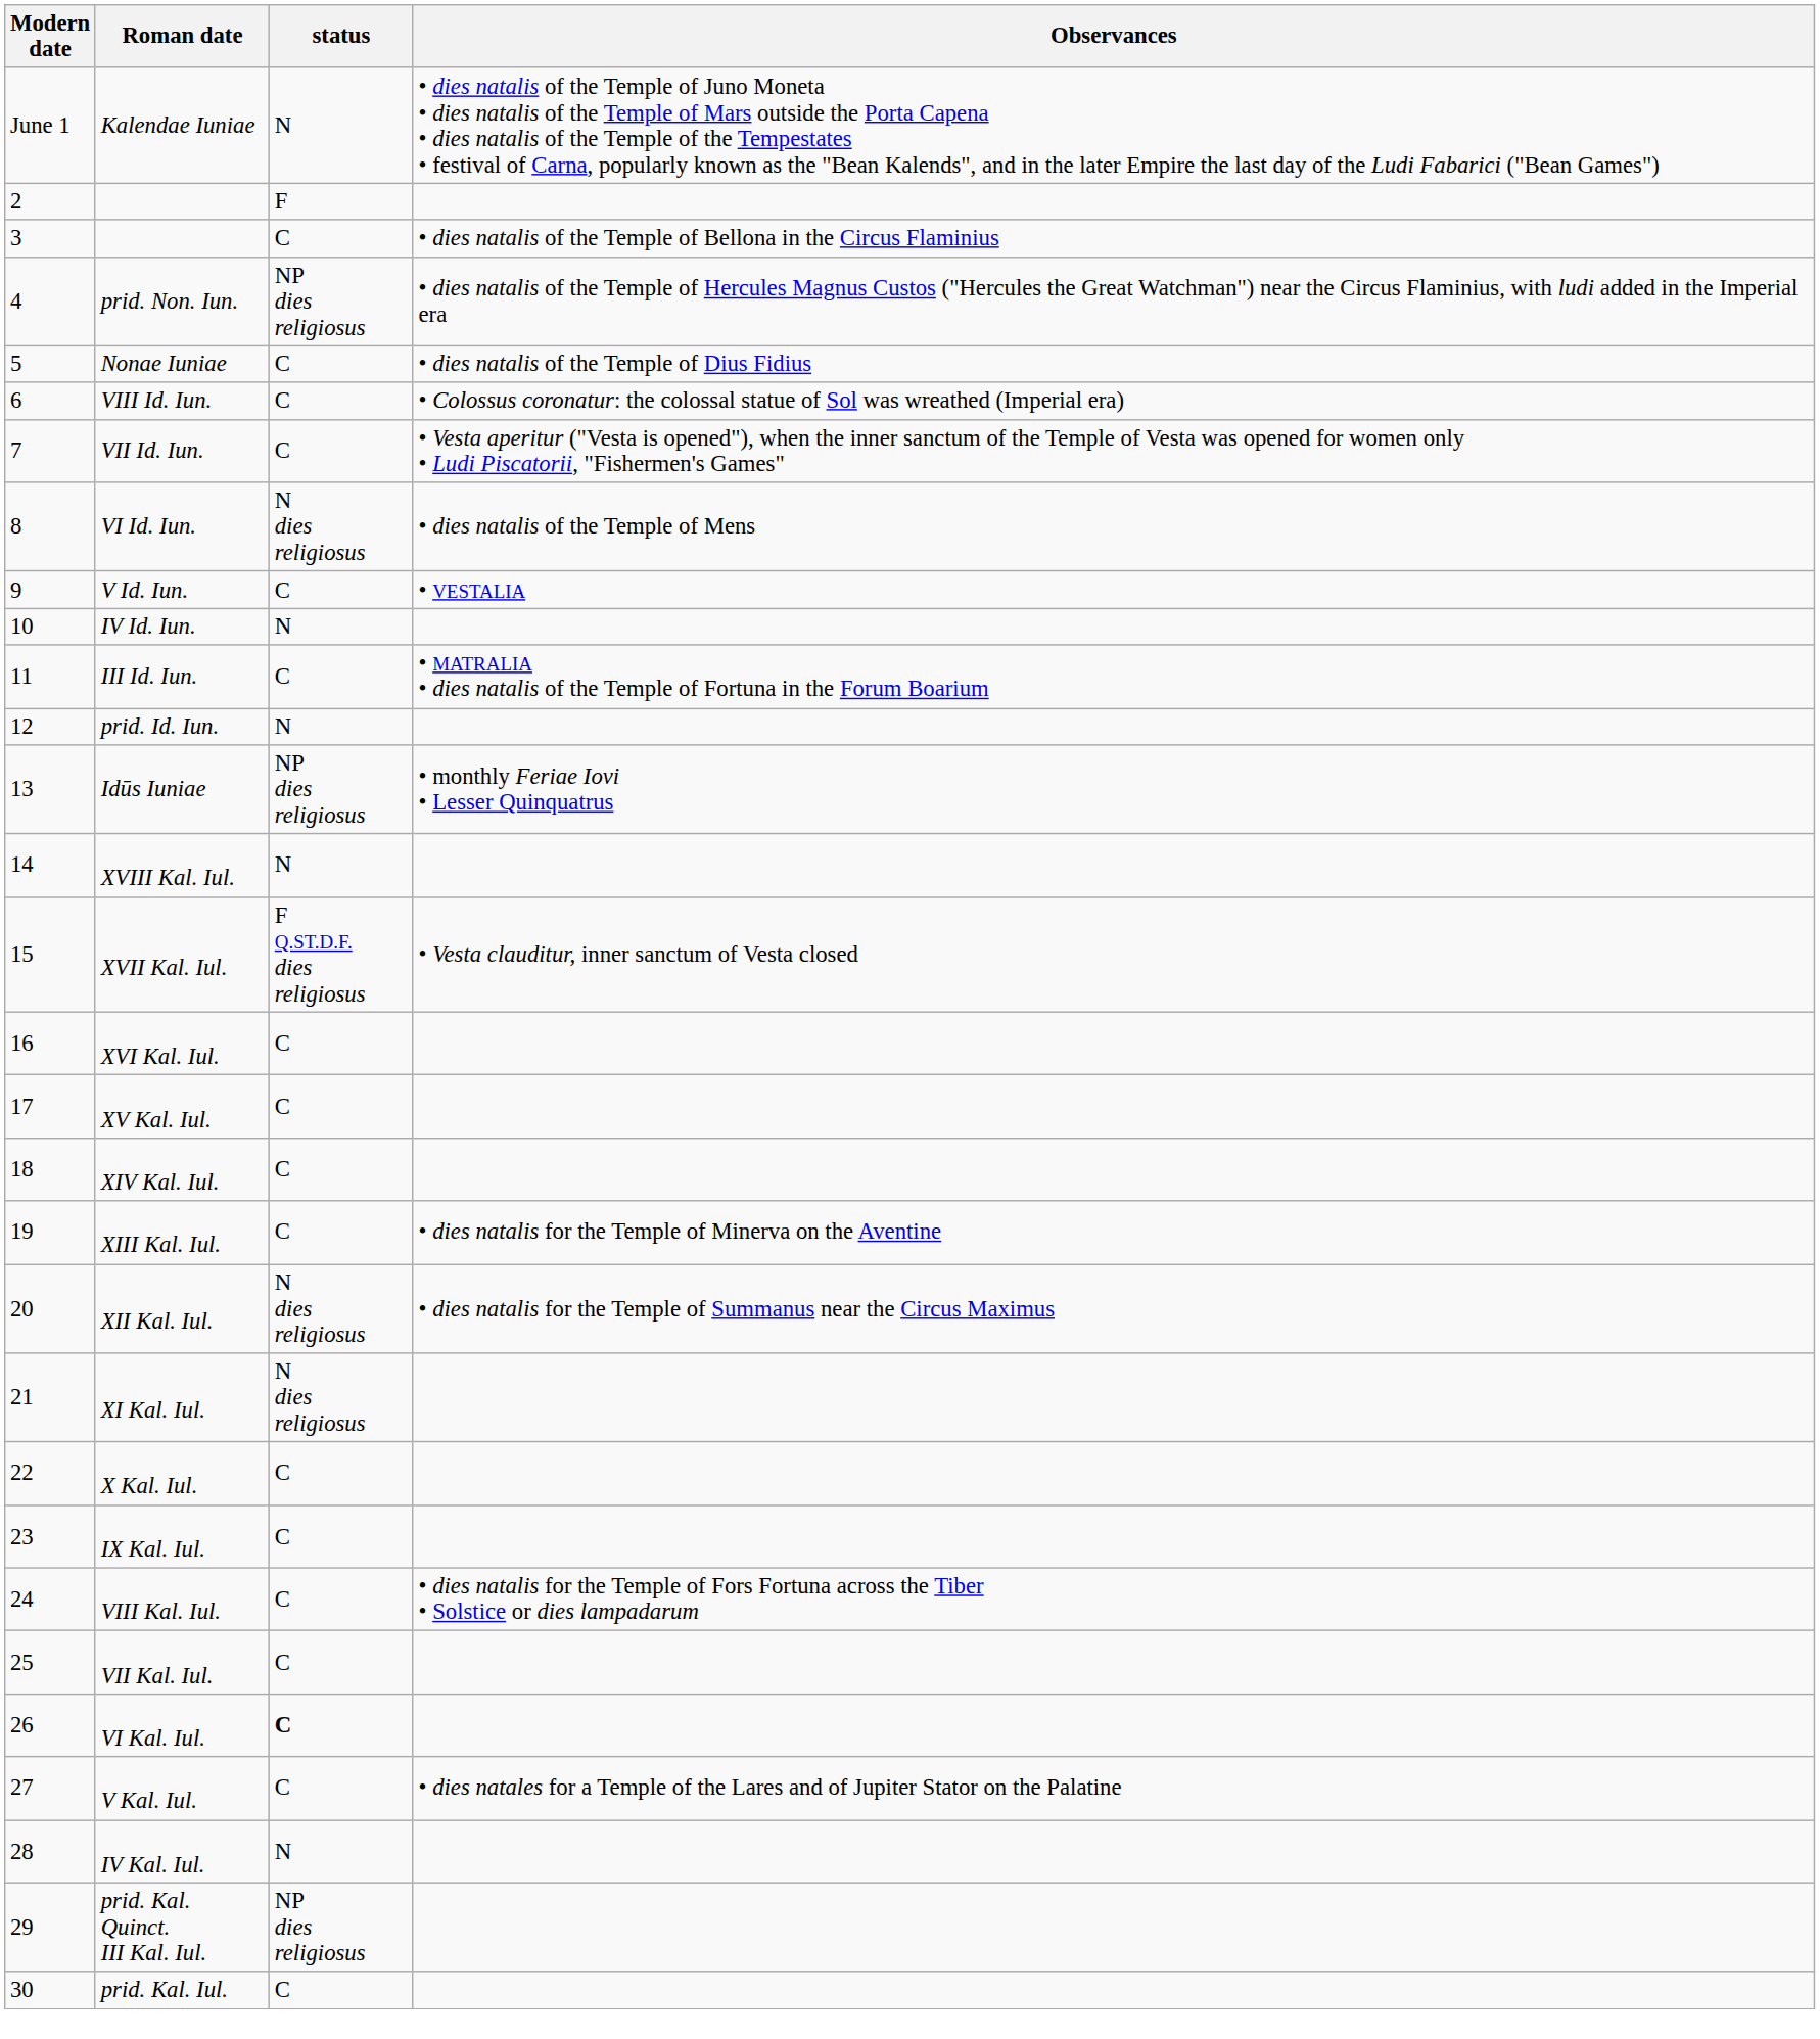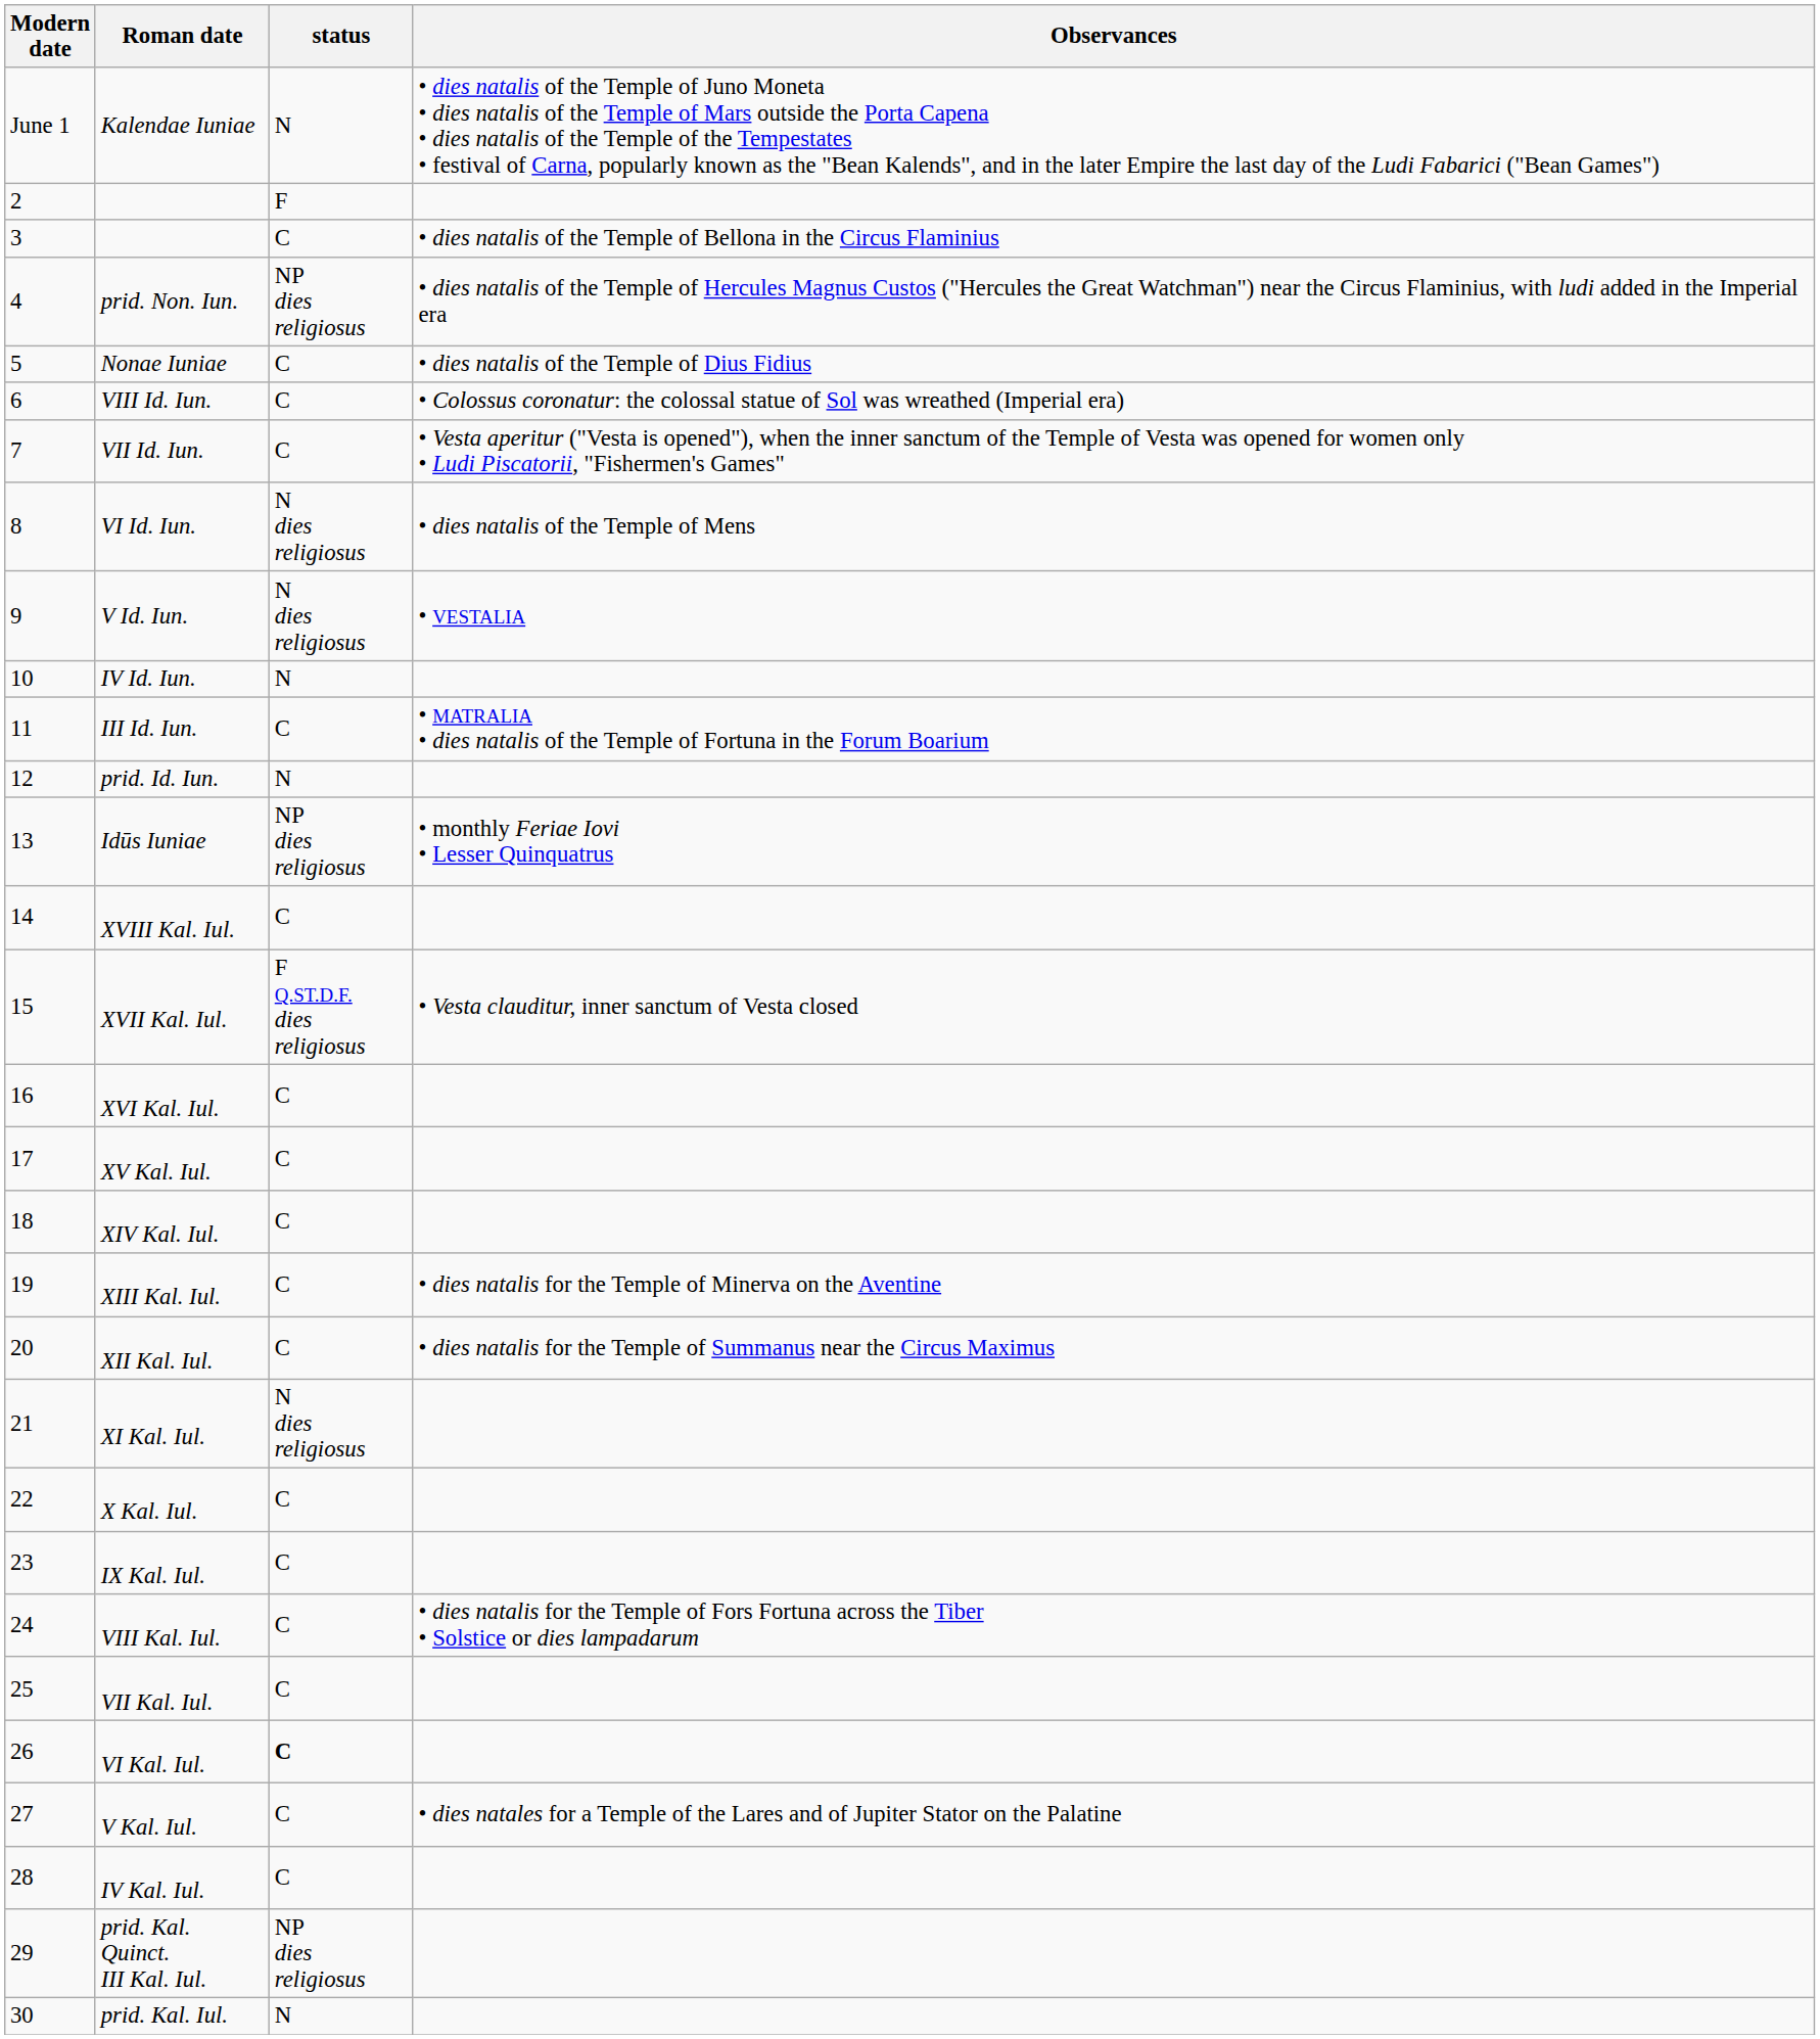 <table class="wikitable">
 <tr>
 <th>Modern<br>date</th>
 <th>Roman date</th>
 <th>status</th>
 <th>Observances</th>
 </tr>
 <tr>
 <td>June 1</td>
 <td><em>Kalendae Iuniae</em></td>
 <td>N</td>
 <td>• <em><a href='#'>dies natalis</a></em> of the Temple of Juno Moneta<br>• <em>dies natalis</em> of the <a href='#'>Temple of Mars</a> outside the <a href='#'>Porta Capena</a><br>• <em>dies natalis</em> of the Temple of the <a href='#'>Tempestates</a><br>• festival of <a href='#'>Carna</a>, popularly known as the "Bean Kalends", and in the later Empire the last day of the <em>Ludi Fabarici</em> ("Bean Games")</td>
 </tr>
 <tr>
 <td>2</td>
 <td></td>
 <td>F</td>
 <td></td>
 </tr>
 <tr>
 <td>3</td>
 <td></td>
 <td>C</td>
 <td>• <em>dies natalis</em> of the Temple of Bellona in the <a href='#'>Circus Flaminius</a></td>
 </tr>
 <tr>
 <td>4</td>
 <td><em>prid. Non. Iun.</em></td>
 <td>NP<br><em>dies religiosus</em></td>
 <td>• <em>dies natalis</em> of the Temple of <a href='#'>Hercules Magnus Custos</a> ("Hercules the Great Watchman") near the Circus Flaminius, with <em>ludi</em> added in the Imperial era</td>
 </tr>
 <tr>
 <td>5</td>
 <td><em>Nonae Iuniae</em></td>
 <td>C</td>
 <td>• <em>dies natalis</em> of the Temple of <a href='#'>Dius Fidius</a></td>
 </tr>
 <tr>
 <td>6</td>
 <td><em>VIII Id. Iun.</em></td>
 <td>C</td>
 <td>• <em>Colossus coronatur</em>: the colossal statue of <a href='#'>Sol</a> was wreathed (Imperial era)</td>
 </tr>
 <tr>
 <td>7</td>
 <td><em>VII Id. Iun.</em></td>
 <td>C</td>
 <td>• <em>Vesta aperitur</em> ("Vesta is opened"), when the inner sanctum of the Temple of Vesta was opened for women only<br>• <em><a href='#'>Ludi Piscatorii</a></em>, "Fishermen's Games"</td>
 </tr>
 <tr>
 <td>8</td>
 <td><em>VI Id. Iun.</em></td>
 <td>N<br><em>dies religiosus</em></td>
 <td>• <em>dies natalis</em> of the Temple of Mens</td>
 </tr>
 <tr>
 <td>9</td>
 <td><em>V Id. Iun.</em></td>
-<td>C</td>
+<td>N<br><em>dies religiosus</em></td>
 <td>• <small><a href='#'>VESTALIA</a></small></td>
 </tr>
 <tr>
 <td>10</td>
 <td><em>IV Id. Iun.</em></td>
 <td>N</td>
 <td></td>
 </tr>
 <tr>
 <td>11</td>
 <td><em>III Id. Iun.</em></td>
 <td>C</td>
 <td>• <small><a href='#'>MATRALIA</a></small><br>• <em>dies natalis</em> of the Temple of Fortuna in the <a href='#'>Forum Boarium</a></td>
 </tr>
 <tr>
 <td>12</td>
 <td><em>prid. Id. Iun.</em></td>
 <td>N</td>
 <td></td>
 </tr>
 <tr>
 <td>13</td>
 <td><em>Idūs Iuniae</em></td>
 <td>NP<br><em>dies religiosus</em></td>
 <td>• monthly <em>Feriae Iovi</em><br>• <a href='#'>Lesser Quinquatrus</a></td>
 </tr>
 <tr>
 <td>14</td>
 <td><br><em>XVIII Kal. Iul.</em></td>
-<td>N</td>
+<td>C</td>
 <td></td>
 </tr>
 <tr>
 <td>15</td>
 <td><br><em>XVII Kal. Iul.</em></td>
 <td>F<br><small><a href='#'>Q.ST.D.F.</a></small><br><em>dies religiosus</em></td>
 <td>• <em>Vesta clauditur,</em> inner sanctum of Vesta closed</td>
 </tr>
 <tr>
 <td>16</td>
 <td><br><em>XVI Kal. Iul.</em></td>
 <td>C</td>
 <td></td>
 </tr>
 <tr>
 <td>17</td>
 <td><br><em>XV Kal. Iul.</em></td>
 <td>C</td>
 <td></td>
 </tr>
 <tr>
 <td>18</td>
 <td><br><em>XIV Kal. Iul.</em></td>
 <td>C</td>
 <td></td>
 </tr>
 <tr>
 <td>19</td>
 <td><br><em>XIII Kal. Iul.</em></td>
 <td>C</td>
 <td>• <em>dies natalis</em> for the Temple of Minerva on the <a href='#'>Aventine</a></td>
 </tr>
 <tr>
 <td>20</td>
 <td><br><em>XII Kal. Iul.</em></td>
-<td>N<br><em>dies religiosus</em></td>
+<td>C</td>
 <td>• <em>dies natalis</em> for the Temple of <a href='#'>Summanus</a> near the <a href='#'>Circus Maximus</a></td>
 </tr>
 <tr>
 <td>21</td>
 <td><br><em>XI Kal. Iul.</em></td>
 <td>N<br><em>dies religiosus</em></td>
 <td></td>
 </tr>
 <tr>
 <td>22</td>
 <td><br><em>X Kal. Iul.</em></td>
 <td>C</td>
 <td></td>
 </tr>
 <tr>
 <td>23</td>
 <td><br><em>IX Kal. Iul.</em></td>
 <td>C</td>
 <td></td>
 </tr>
 <tr>
 <td>24</td>
 <td><br><em>VIII Kal. Iul.</em></td>
 <td>C</td>
 <td>• <em>dies natalis</em> for the Temple of Fors Fortuna across the <a href='#'>Tiber</a><br>• <a href='#'>Solstice</a> or <em>dies lampadarum</em></td>
 </tr>
 <tr>
 <td>25</td>
 <td><br><em>VII Kal. Iul.</em></td>
 <td>C</td>
 <td></td>
 </tr>
 <tr>
 <td>26</td>
 <td><br><em>VI Kal. Iul.</em></td>
 <td><strong>C</strong></td>
 <td></td>
 </tr>
 <tr>
 <td>27</td>
 <td><br><em>V Kal. Iul.</em></td>
 <td>C</td>
 <td>• <em>dies natales</em> for a Temple of the Lares and of Jupiter Stator on the Palatine</td>
 </tr>
 <tr>
 <td>28</td>
 <td><br><em>IV Kal. Iul.</em></td>
-<td>N</td>
+<td>C</td>
 <td></td>
 </tr>
 <tr>
 <td>29</td>
 <td><em>prid. Kal. Quinct.</em><br><em>III Kal. Iul.</em></td>
 <td>NP<br><em>dies religiosus</em></td>
 <td></td>
 </tr>
 <tr>
 <td>30</td>
 <td><em>prid. Kal. Iul.</em></td>
-<td>C</td>
+<td>N</td>
 <td></td>
 </tr>
 <tr>
 </tr>
 </table>
